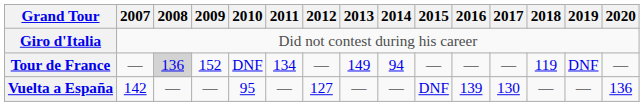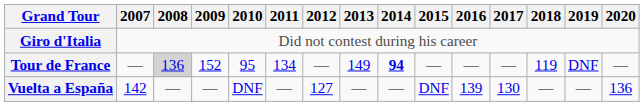 <table class="wikitable plainrowheaders">
 <tr>
 <th scope="col"><a href='#'>Grand Tour</a></th>
 <th scope="col">2007</th>
 <th scope="col">2008</th>
 <th scope="col">2009</th>
 <th scope="col">2010</th>
 <th scope="col">2011</th>
 <th scope="col">2012</th>
 <th scope="col">2013</th>
 <th scope="col">2014</th>
 <th scope="col">2015</th>
 <th scope="col">2016</th>
 <th scope="col">2017</th>
 <th scope="col">2018</th>
 <th scope="col">2019</th>
 <th scope="col">2020</th>
 </tr>
 <tr style="text-align:center;">
 <th scope="row"> <a href='#'>Giro d'Italia</a></th>
 <td style="color:#4d4d4d;" colspan=14>Did not contest during his career</td>
 </tr>
 <tr style="text-align:center;">
 <th scope="row"> <a href='#'>Tour de France</a></th>
 <td>—</td>
 <td style="background: lightgrey;"><a href='#'>136</a></td>
 <td><a href='#'>152</a></td>
-<td><a href='#'>DNF</a></td>
+<td><a href='#'>95</a></td>
 <td><a href='#'>134</a></td>
 <td>—</td>
 <td><a href='#'>149</a></td>
-<td><a href='#'>94</a></td>
+<td><strong><a href='#'>94</a></strong></td>
 <td>—</td>
 <td>—</td>
 <td>—</td>
 <td><a href='#'>119</a></td>
 <td><a href='#'>DNF</a></td>
 <td>—</td>
 </tr>
 <tr style="text-align:center;">
 <th scope="row"> <a href='#'>Vuelta a España</a></th>
 <td><a href='#'>142</a></td>
 <td>—</td>
 <td>—</td>
-<td><a href='#'>95</a></td>
+<td><a href='#'>DNF</a></td>
 <td>—</td>
 <td><a href='#'>127</a></td>
 <td>—</td>
 <td>—</td>
 <td><a href='#'>DNF</a></td>
 <td><a href='#'>139</a></td>
 <td><a href='#'>130</a></td>
 <td>—</td>
 <td>—</td>
 <td><a href='#'>136</a></td>
 </tr>
 </table>
